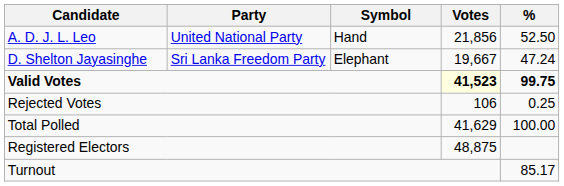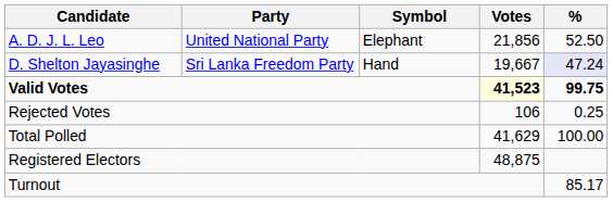 <table class="wikitable" border="1" style="text-align:right;">
 <tr>
 <th align=left width="180">Candidate</th>
 <th align=left width="180">Party</th>
 <th align=left width="120">Symbol</th>
 <th align=left width="60">Votes</th>
 <th align=left width="60">%</th>
 </tr>
 <tr>
 <td align=left><a href='#'>A. D. J. L. Leo</a></td>
 <td align=left><a href='#'>United National Party</a></td>
-<td align=left>Hand</td>
+<td align=left>Elephant</td>
 <td>21,856</td>
 <td>52.50</td>
 </tr>
 <tr>
 <td align=left><a href='#'>D. Shelton Jayasinghe</a></td>
 <td align=left><a href='#'>Sri Lanka Freedom Party</a></td>
-<td align=left>Elephant</td>
+<td align=left>Hand</td>
 <td>19,667</td>
-<td>47.24</td>
+<td style="background: lavender;">47.24</td>
 </tr>
 <tr>
 <td align=left colspan=3><strong>Valid Votes</strong></td>
 <td style="background: lightyellow;"><strong>41,523</strong></td>
 <td><strong>99.75</strong></td>
 </tr>
 <tr>
 <td align=left colspan=3>Rejected Votes</td>
 <td>106</td>
 <td>0.25</td>
 </tr>
 <tr>
 <td align=left colspan=3>Total Polled</td>
 <td>41,629</td>
 <td>100.00</td>
 </tr>
 <tr>
 <td align=left colspan=3>Registered Electors</td>
 <td>48,875</td>
 <td></td>
 </tr>
 <tr>
 <td align=left colspan=4>Turnout</td>
 <td>85.17</td>
 </tr>
 </table>
